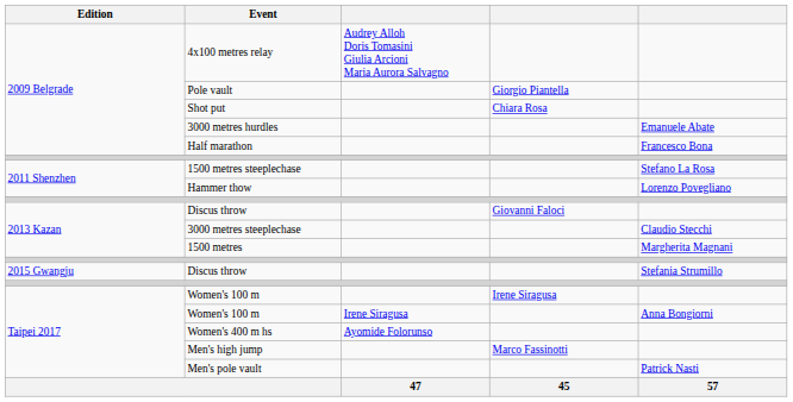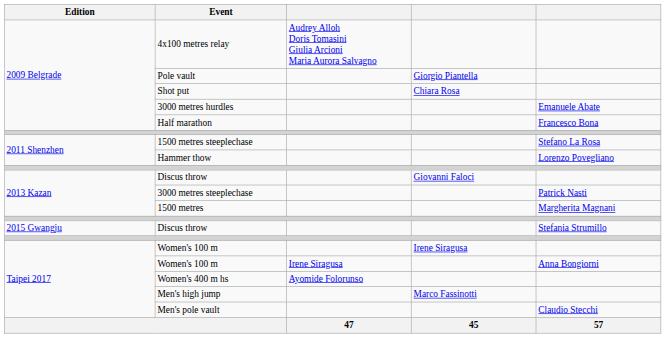 <table class="wikitable" width=80% style="font-size:90%; text-align:left;">
 <tr>
 <th width=23%>Edition</th>
 <th width=20%>Event</th>
 <th width=19%></th>
 <th width=19%></th>
 <th width=19%></th>
 </tr>
 <tr>
 <td rowspan=5> <a href='#'>2009 Belgrade</a></td>
 <td>4x100 metres relay</td>
 <td><a href='#'>Audrey Alloh</a><br><a href='#'>Doris Tomasini</a><br><a href='#'>Giulia Arcioni</a><br><a href='#'>Maria Aurora Salvagno</a></td>
 <td></td>
 <td></td>
 </tr>
 <tr>
 <td>Pole vault</td>
 <td></td>
 <td><a href='#'>Giorgio Piantella</a></td>
 <td></td>
 </tr>
 <tr>
 <td>Shot put</td>
 <td></td>
 <td><a href='#'>Chiara Rosa</a></td>
 <td></td>
 </tr>
 <tr>
 <td>3000 metres hurdles</td>
 <td></td>
 <td></td>
 <td><a href='#'>Emanuele Abate</a></td>
 </tr>
 <tr>
 <td>Half marathon</td>
 <td></td>
 <td></td>
 <td><a href='#'>Francesco Bona</a></td>
 </tr>
 <tr bgcolor=lightgrey>
 <td colspan=5></td>
 </tr>
 <tr>
 <td rowspan=2> <a href='#'>2011 Shenzhen</a></td>
 <td>1500 metres steeplechase</td>
 <td></td>
 <td></td>
 <td><a href='#'>Stefano La Rosa</a></td>
 </tr>
 <tr>
 <td>Hammer thow</td>
 <td></td>
 <td></td>
 <td><a href='#'>Lorenzo Povegliano</a></td>
 </tr>
 <tr bgcolor=lightgrey>
 <td colspan=5></td>
 </tr>
 <tr>
 <td rowspan=3> <a href='#'>2013 Kazan</a></td>
 <td>Discus throw</td>
 <td></td>
 <td><a href='#'>Giovanni Faloci</a></td>
 <td></td>
 </tr>
 <tr>
 <td>3000 metres steeplechase</td>
 <td></td>
 <td></td>
-<td><a href='#'>Claudio Stecchi</a></td>
+<td><a href='#'>Patrick Nasti</a></td>
 </tr>
 <tr>
 <td>1500 metres</td>
 <td></td>
 <td></td>
 <td><a href='#'>Margherita Magnani</a></td>
 </tr>
 <tr bgcolor=lightgrey>
 <td colspan=5></td>
 </tr>
 <tr>
 <td rowspan=1> <a href='#'>2015 Gwangju</a></td>
 <td>Discus throw</td>
 <td></td>
 <td></td>
 <td><a href='#'>Stefania Strumillo</a></td>
 </tr>
 <tr bgcolor=lightgrey>
 <td colspan=5></td>
 </tr>
 <tr>
 <td rowspan=5> <a href='#'>Taipei 2017</a></td>
 <td>Women's 100 m</td>
 <td></td>
 <td><a href='#'>Irene Siragusa</a></td>
 <td></td>
 </tr>
 <tr>
 <td>Women's 100 m</td>
 <td><a href='#'>Irene Siragusa</a></td>
 <td></td>
 <td><a href='#'>Anna Bongiorni</a></td>
 </tr>
 <tr>
 <td>Women's 400 m hs</td>
 <td><a href='#'>Ayomide Folorunso</a></td>
 <td></td>
 <td></td>
 </tr>
 <tr>
 <td>Men's high jump</td>
 <td></td>
 <td><a href='#'>Marco Fassinotti</a></td>
 <td></td>
 </tr>
 <tr>
 <td>Men's pole vault</td>
 <td></td>
 <td></td>
-<td><a href='#'>Patrick Nasti</a></td>
+<td><a href='#'>Claudio Stecchi</a></td>
 </tr>
 <tr>
 <th colspan=2></th>
 <th>47</th>
 <th>45</th>
 <th>57</th>
 </tr>
 </table>
